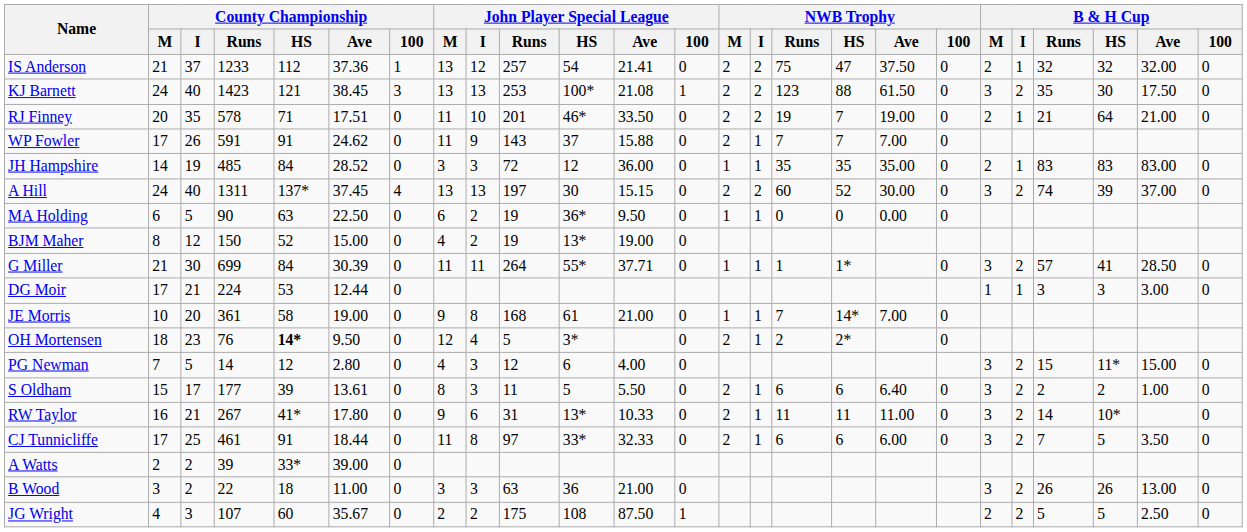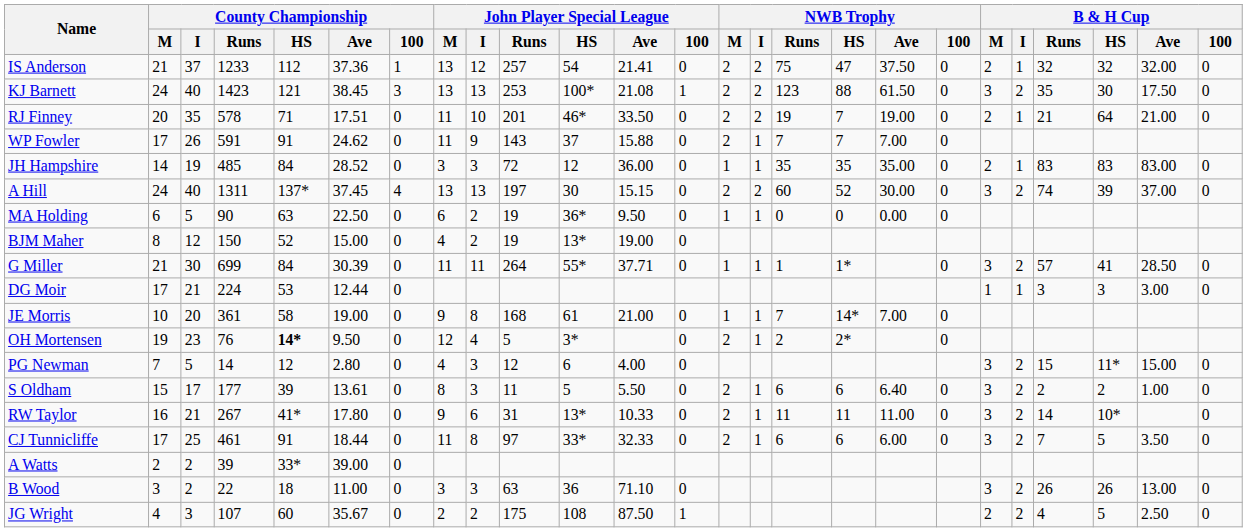 <table class="wikitable " width="100%">
 <tr bgcolor="#efefef">
 <th rowspan=2>Name</th>
 <th colspan=6><a href='#'>County Championship</a></th>
 <th colspan=6><a href='#'>John Player Special League</a></th>
 <th colspan=6><a href='#'>NWB Trophy</a></th>
 <th colspan=6><a href='#'>B & H Cup</a></th>
 </tr>
 <tr>
 <th>M</th>
 <th>I</th>
 <th>Runs</th>
 <th>HS</th>
 <th>Ave</th>
 <th>100</th>
 <th>M</th>
 <th>I</th>
 <th>Runs</th>
 <th>HS</th>
 <th>Ave</th>
 <th>100</th>
 <th>M</th>
 <th>I</th>
 <th>Runs</th>
 <th>HS</th>
 <th>Ave</th>
 <th>100</th>
 <th>M</th>
 <th>I</th>
 <th>Runs</th>
 <th>HS</th>
 <th>Ave</th>
 <th>100</th>
 </tr>
 <tr>
 <td><a href='#'>IS Anderson</a></td>
 <td>21</td>
 <td>37</td>
 <td>1233</td>
 <td>112</td>
 <td>37.36</td>
 <td>1</td>
 <td>13</td>
 <td>12</td>
 <td>257</td>
 <td>54</td>
 <td>21.41</td>
 <td>0</td>
 <td>2</td>
 <td>2</td>
 <td>75</td>
 <td>47</td>
 <td>37.50</td>
 <td>0</td>
 <td>2</td>
 <td>1</td>
 <td>32</td>
 <td>32</td>
 <td>32.00</td>
 <td>0</td>
 </tr>
 <tr>
 <td><a href='#'>KJ Barnett</a></td>
 <td>24</td>
 <td>40</td>
 <td>1423</td>
 <td>121</td>
 <td>38.45</td>
 <td>3</td>
 <td>13</td>
 <td>13</td>
 <td>253</td>
 <td>100*</td>
 <td>21.08</td>
 <td>1</td>
 <td>2</td>
 <td>2</td>
 <td>123</td>
 <td>88</td>
 <td>61.50</td>
 <td>0</td>
 <td>3</td>
 <td>2</td>
 <td>35</td>
 <td>30</td>
 <td>17.50</td>
 <td>0</td>
 </tr>
 <tr>
 <td><a href='#'>RJ Finney</a></td>
 <td>20</td>
 <td>35</td>
 <td>578</td>
 <td>71</td>
 <td>17.51</td>
 <td>0</td>
 <td>11</td>
 <td>10</td>
 <td>201</td>
 <td>46*</td>
 <td>33.50</td>
 <td>0</td>
 <td>2</td>
 <td>2</td>
 <td>19</td>
 <td>7</td>
 <td>19.00</td>
 <td>0</td>
 <td>2</td>
 <td>1</td>
 <td>21</td>
 <td>64</td>
 <td>21.00</td>
 <td>0</td>
 </tr>
 <tr>
 <td><a href='#'>WP Fowler</a></td>
 <td>17</td>
 <td>26</td>
 <td>591</td>
 <td>91</td>
 <td>24.62</td>
 <td>0</td>
 <td>11</td>
 <td>9</td>
 <td>143</td>
 <td>37</td>
 <td>15.88</td>
 <td>0</td>
 <td>2</td>
 <td>1</td>
 <td>7</td>
 <td>7</td>
 <td>7.00</td>
 <td>0</td>
 <td></td>
 <td></td>
 <td></td>
 <td></td>
 <td></td>
 <td></td>
 </tr>
 <tr>
 <td><a href='#'>JH Hampshire</a></td>
 <td>14</td>
 <td>19</td>
 <td>485</td>
 <td>84</td>
 <td>28.52</td>
 <td>0</td>
 <td>3</td>
 <td>3</td>
 <td>72</td>
 <td>12</td>
 <td>36.00</td>
 <td>0</td>
 <td>1</td>
 <td>1</td>
 <td>35</td>
 <td>35</td>
 <td>35.00</td>
 <td>0</td>
 <td>2</td>
 <td>1</td>
 <td>83</td>
 <td>83</td>
 <td>83.00</td>
 <td>0</td>
 </tr>
 <tr>
 <td><a href='#'>A Hill</a></td>
 <td>24</td>
 <td>40</td>
 <td>1311</td>
 <td>137*</td>
 <td>37.45</td>
 <td>4</td>
 <td>13</td>
 <td>13</td>
 <td>197</td>
 <td>30</td>
 <td>15.15</td>
 <td>0</td>
 <td>2</td>
 <td>2</td>
 <td>60</td>
 <td>52</td>
 <td>30.00</td>
 <td>0</td>
 <td>3</td>
 <td>2</td>
 <td>74</td>
 <td>39</td>
 <td>37.00</td>
 <td>0</td>
 </tr>
 <tr>
 <td><a href='#'>MA Holding</a></td>
 <td>6</td>
 <td>5</td>
 <td>90</td>
 <td>63</td>
 <td>22.50</td>
 <td>0</td>
 <td>6</td>
 <td>2</td>
 <td>19</td>
 <td>36*</td>
 <td>9.50</td>
 <td>0</td>
 <td>1</td>
 <td>1</td>
 <td>0</td>
 <td>0</td>
 <td>0.00</td>
 <td>0</td>
 <td></td>
 <td></td>
 <td></td>
 <td></td>
 <td></td>
 <td></td>
 </tr>
 <tr>
 <td><a href='#'>BJM Maher</a></td>
 <td>8</td>
 <td>12</td>
 <td>150</td>
 <td>52</td>
 <td>15.00</td>
 <td>0</td>
 <td>4</td>
 <td>2</td>
 <td>19</td>
 <td>13*</td>
 <td>19.00</td>
 <td>0</td>
 <td></td>
 <td></td>
 <td></td>
 <td></td>
 <td></td>
 <td></td>
 <td></td>
 <td></td>
 <td></td>
 <td></td>
 <td></td>
 <td></td>
 </tr>
 <tr>
 <td><a href='#'>G Miller</a></td>
 <td>21</td>
 <td>30</td>
 <td>699</td>
 <td>84</td>
 <td>30.39</td>
 <td>0</td>
 <td>11</td>
 <td>11</td>
 <td>264</td>
 <td>55*</td>
 <td>37.71</td>
 <td>0</td>
 <td>1</td>
 <td>1</td>
 <td>1</td>
 <td>1*</td>
 <td></td>
 <td>0</td>
 <td>3</td>
 <td>2</td>
 <td>57</td>
 <td>41</td>
 <td>28.50</td>
 <td>0</td>
 </tr>
 <tr>
 <td><a href='#'>DG Moir</a></td>
 <td>17</td>
 <td>21</td>
 <td>224</td>
 <td>53</td>
 <td>12.44</td>
 <td>0</td>
 <td></td>
 <td></td>
 <td></td>
 <td></td>
 <td></td>
 <td></td>
 <td></td>
 <td></td>
 <td></td>
 <td></td>
 <td></td>
 <td></td>
 <td>1</td>
 <td>1</td>
 <td>3</td>
 <td>3</td>
 <td>3.00</td>
 <td>0</td>
 </tr>
 <tr>
 <td><a href='#'>JE Morris</a></td>
 <td>10</td>
 <td>20</td>
 <td>361</td>
 <td>58</td>
 <td>19.00</td>
 <td>0</td>
 <td>9</td>
 <td>8</td>
 <td>168</td>
 <td>61</td>
 <td>21.00</td>
 <td>0</td>
 <td>1</td>
 <td>1</td>
 <td>7</td>
 <td>14*</td>
 <td>7.00</td>
 <td>0</td>
 <td></td>
 <td></td>
 <td></td>
 <td></td>
 <td></td>
 <td></td>
 </tr>
 <tr>
 <td><a href='#'>OH Mortensen</a></td>
-<td>18</td>
+<td>19</td>
 <td>23</td>
 <td>76</td>
 <td><strong>14*</strong></td>
 <td>9.50</td>
 <td>0</td>
 <td>12</td>
 <td>4</td>
 <td>5</td>
 <td>3*</td>
 <td></td>
 <td>0</td>
 <td>2</td>
 <td>1</td>
 <td>2</td>
 <td>2*</td>
 <td></td>
 <td>0</td>
 <td></td>
 <td></td>
 <td></td>
 <td></td>
 <td></td>
 <td></td>
 </tr>
 <tr>
 <td><a href='#'>PG Newman</a></td>
 <td>7</td>
 <td>5</td>
 <td>14</td>
 <td>12</td>
 <td>2.80</td>
 <td>0</td>
 <td>4</td>
 <td>3</td>
 <td>12</td>
 <td>6</td>
 <td>4.00</td>
 <td>0</td>
 <td></td>
 <td></td>
 <td></td>
 <td></td>
 <td></td>
 <td></td>
 <td>3</td>
 <td>2</td>
 <td>15</td>
 <td>11*</td>
 <td>15.00</td>
 <td>0</td>
 </tr>
 <tr>
 <td><a href='#'>S Oldham</a></td>
 <td>15</td>
 <td>17</td>
 <td>177</td>
 <td>39</td>
 <td>13.61</td>
 <td>0</td>
 <td>8</td>
 <td>3</td>
 <td>11</td>
 <td>5</td>
 <td>5.50</td>
 <td>0</td>
 <td>2</td>
 <td>1</td>
 <td>6</td>
 <td>6</td>
 <td>6.40</td>
 <td>0</td>
 <td>3</td>
 <td>2</td>
 <td>2</td>
 <td>2</td>
 <td>1.00</td>
 <td>0</td>
 </tr>
 <tr>
 <td><a href='#'>RW Taylor</a></td>
 <td>16</td>
 <td>21</td>
 <td>267</td>
 <td>41*</td>
 <td>17.80</td>
 <td>0</td>
 <td>9</td>
 <td>6</td>
 <td>31</td>
 <td>13*</td>
 <td>10.33</td>
 <td>0</td>
 <td>2</td>
 <td>1</td>
 <td>11</td>
 <td>11</td>
 <td>11.00</td>
 <td>0</td>
 <td>3</td>
 <td>2</td>
 <td>14</td>
 <td>10*</td>
 <td></td>
 <td>0</td>
 </tr>
 <tr>
 <td><a href='#'>CJ Tunnicliffe</a></td>
 <td>17</td>
 <td>25</td>
 <td>461</td>
 <td>91</td>
 <td>18.44</td>
 <td>0</td>
 <td>11</td>
 <td>8</td>
 <td>97</td>
 <td>33*</td>
 <td>32.33</td>
 <td>0</td>
 <td>2</td>
 <td>1</td>
 <td>6</td>
 <td>6</td>
 <td>6.00</td>
 <td>0</td>
 <td>3</td>
 <td>2</td>
 <td>7</td>
 <td>5</td>
 <td>3.50</td>
 <td>0</td>
 </tr>
 <tr>
 <td><a href='#'>A Watts</a></td>
 <td>2</td>
 <td>2</td>
 <td>39</td>
 <td>33*</td>
 <td>39.00</td>
 <td>0</td>
 <td></td>
 <td></td>
 <td></td>
 <td></td>
 <td></td>
 <td></td>
 <td></td>
 <td></td>
 <td></td>
 <td></td>
 <td></td>
 <td></td>
 <td></td>
 <td></td>
 <td></td>
 <td></td>
 <td></td>
 <td></td>
 </tr>
 <tr>
 <td><a href='#'>B Wood</a></td>
 <td>3</td>
 <td>2</td>
 <td>22</td>
 <td>18</td>
 <td>11.00</td>
 <td>0</td>
 <td>3</td>
 <td>3</td>
 <td>63</td>
 <td>36</td>
-<td>21.00</td>
+<td>71.10</td>
 <td>0</td>
 <td></td>
 <td></td>
 <td></td>
 <td></td>
 <td></td>
 <td></td>
 <td>3</td>
 <td>2</td>
 <td>26</td>
 <td>26</td>
 <td>13.00</td>
 <td>0</td>
 </tr>
 <tr>
 <td><a href='#'>JG Wright</a></td>
 <td>4</td>
 <td>3</td>
 <td>107</td>
 <td>60</td>
 <td>35.67</td>
 <td>0</td>
 <td>2</td>
 <td>2</td>
 <td>175</td>
 <td>108</td>
 <td>87.50</td>
 <td>1</td>
 <td></td>
 <td></td>
 <td></td>
 <td></td>
 <td></td>
 <td></td>
 <td>2</td>
 <td>2</td>
-<td>5</td>
+<td>4</td>
 <td>5</td>
 <td>2.50</td>
 <td>0</td>
 </tr>
 </table>
